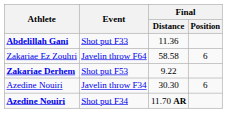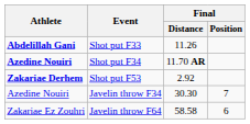 <table class=wikitable style="font-size:90%">
 <tr>
 <th rowspan="2">Athlete</th>
 <th rowspan="2">Event</th>
 <th colspan="2">Final</th>
 </tr>
 <tr style="font-size:95%">
 <th>Distance</th>
 <th>Position</th>
 </tr>
 <tr align=center>
 <td align=left><strong><a href='#'>Abdelillah Gani</a></strong></td>
 <td align=left><a href='#'>Shot put F33</a></td>
-<td>11.36</td>
+<td>11.26</td>
 <td></td>
+</tr>
+<tr align=center>
+<td align=left><strong><a href='#'>Azedine Nouiri</a></strong></td>
+<td align=left><a href='#'>Shot put F34</a></td>
+<td>11.70 <strong>AR</strong></td>
+<td></td>
+</tr>
+<tr align=center>
+<td align=left><strong><a href='#'>Zakariae Derhem</a></strong></td>
+<td align=left><a href='#'>Shot put F53</a></td>
+<td>2.92</td>
+<td></td>
+</tr>
+<tr align=center>
+<td align=left><a href='#'>Azedine Nouiri</a></td>
+<td align=left><a href='#'>Javelin throw F34</a></td>
+<td>30.30</td>
+<td>7</td>
 </tr>
 <tr align=center>
 <td align=left><a href='#'>Zakariae Ez Zouhri</a></td>
 <td align=left><a href='#'>Javelin throw F64</a></td>
 <td>58.58</td>
 <td>6</td>
 </tr>
-<tr align=center>
-<td align=left><strong><a href='#'>Zakariae Derhem</a></strong></td>
-<td align=left><a href='#'>Shot put F53</a></td>
-<td>9.22</td>
-<td></td>
-</tr>
-<tr align=center>
-<td align=left><a href='#'>Azedine Nouiri</a></td>
-<td align=left><a href='#'>Javelin throw F34</a></td>
-<td>30.30</td>
-<td>6</td>
-</tr>
-<tr align=center>
-<td align=left><strong><a href='#'>Azedine Nouiri</a></strong></td>
-<td align=left><a href='#'>Shot put F34</a></td>
-<td>11.70 <strong>AR</strong></td>
-<td></td>
-</tr>
 </table>
